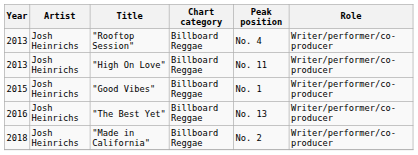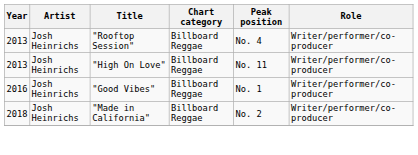 <table class="wikitable">
 <tr>
 <th>Year</th>
 <th>Artist</th>
 <th>Title</th>
 <th>Chart category</th>
 <th>Peak position</th>
 <th>Role</th>
 </tr>
 <tr>
 <td rowspan="1">2013</td>
 <td rowspan="1">Josh Heinrichs</td>
 <td rowspan="1">"Rooftop Session"</td>
 <td>Billboard Reggae</td>
 <td>No. 4</td>
 <td>Writer/performer/co-producer</td>
 </tr>
 <tr>
 <td rowspan="1">2013</td>
 <td rowspan="1">Josh Heinrichs</td>
 <td rowspan="1">"High On Love"</td>
 <td>Billboard Reggae</td>
 <td>No. 11</td>
 <td>Writer/performer/co-producer</td>
 </tr>
 <tr>
-<td rowspan="1">2015</td>
+<td rowspan="1">2016</td>
 <td rowspan="1">Josh Heinrichs</td>
 <td rowspan="1">"Good Vibes"</td>
 <td>Billboard Reggae</td>
 <td>No. 1</td>
-<td>Writer/performer/co-producer</td>
-</tr>
-<tr>
-<td rowspan="1">2016</td>
-<td rowspan="1">Josh Heinrichs</td>
-<td rowspan="1">"The Best Yet"</td>
-<td>Billboard Reggae</td>
-<td>No. 13</td>
 <td>Writer/performer/co-producer</td>
 </tr>
 <tr>
 <td rowspan="1">2018</td>
 <td rowspan="1">Josh Heinrichs</td>
 <td rowspan="1">"Made in California"</td>
 <td>Billboard Reggae</td>
 <td>No. 2</td>
 <td>Writer/performer/co-producer</td>
 </tr>
 <tr>
 </tr>
 </table>
